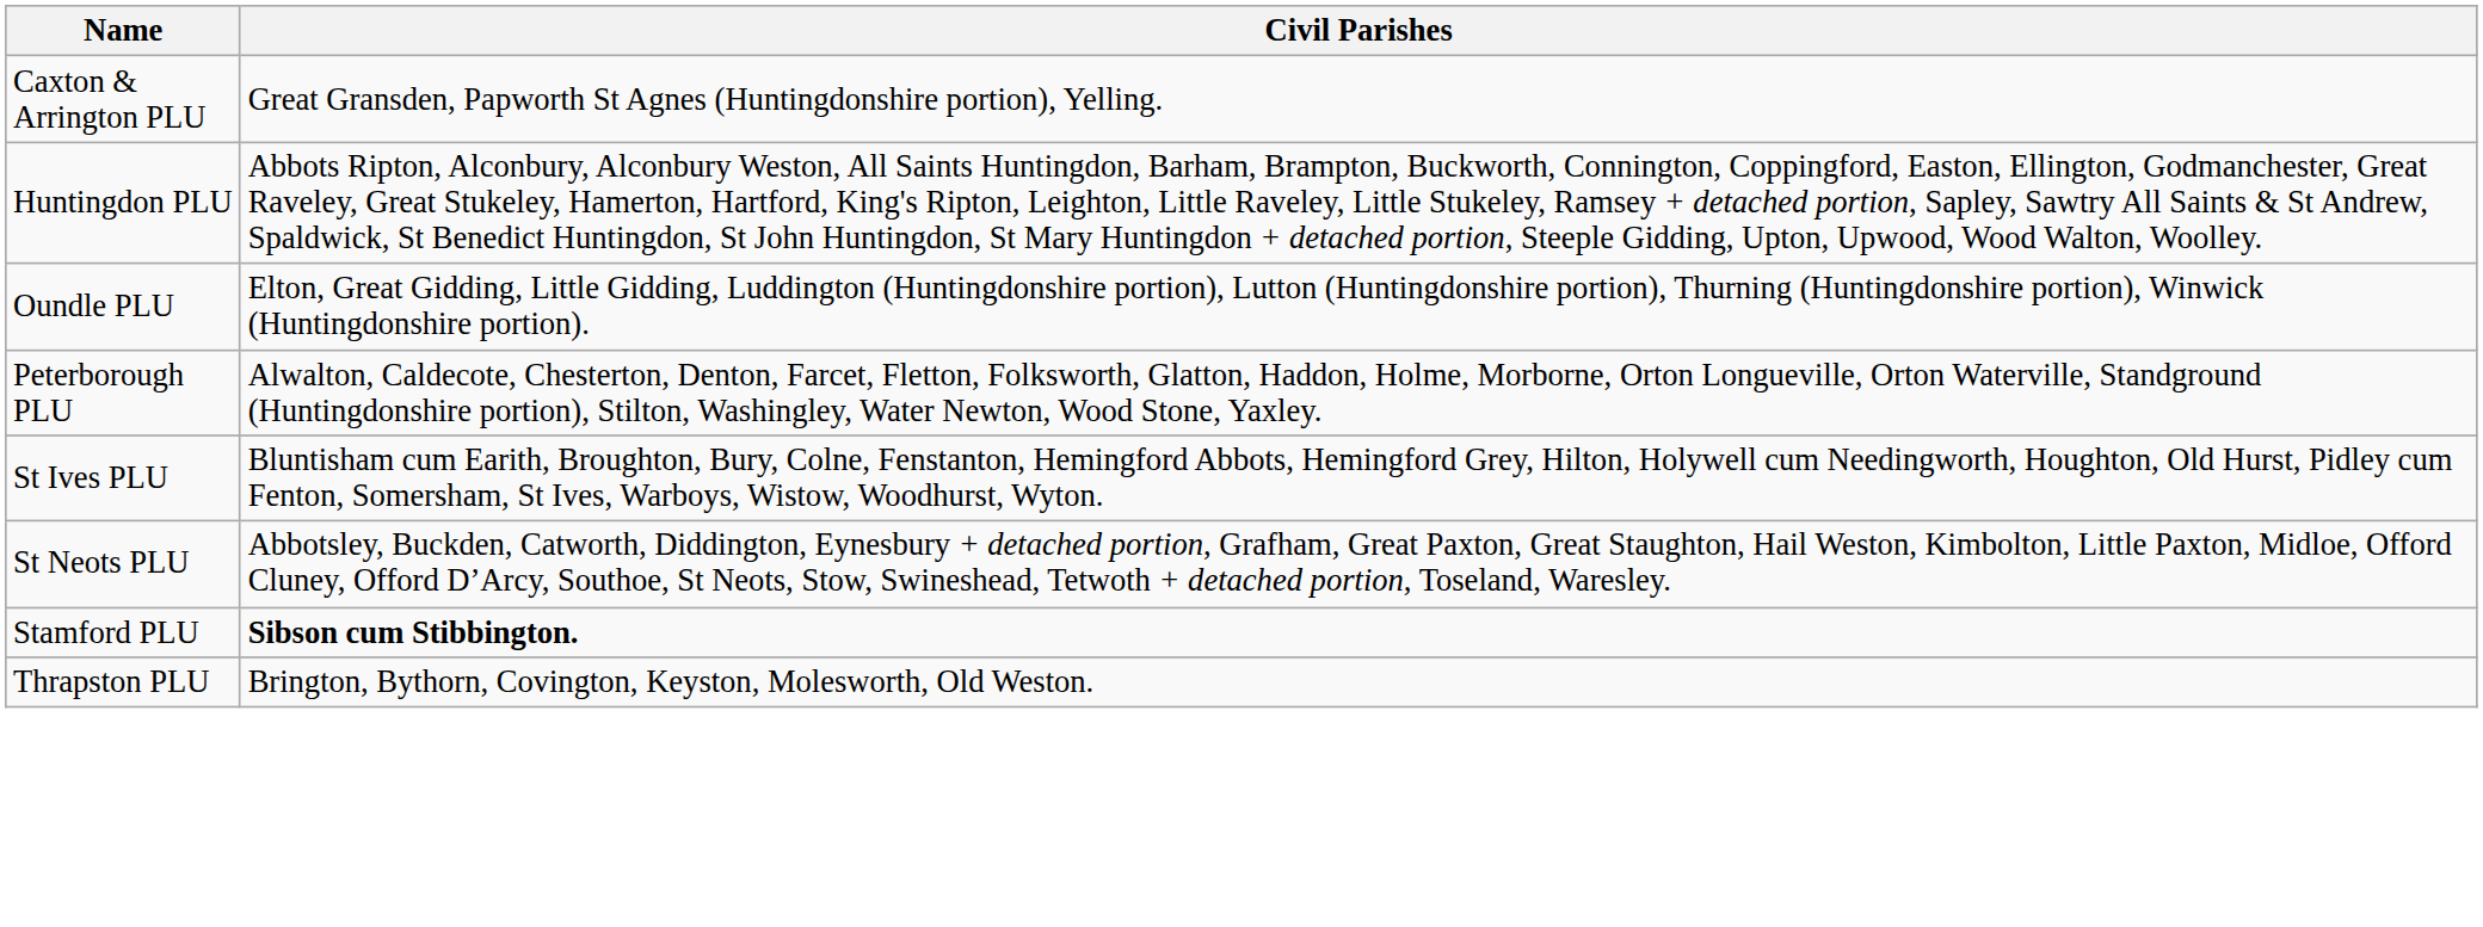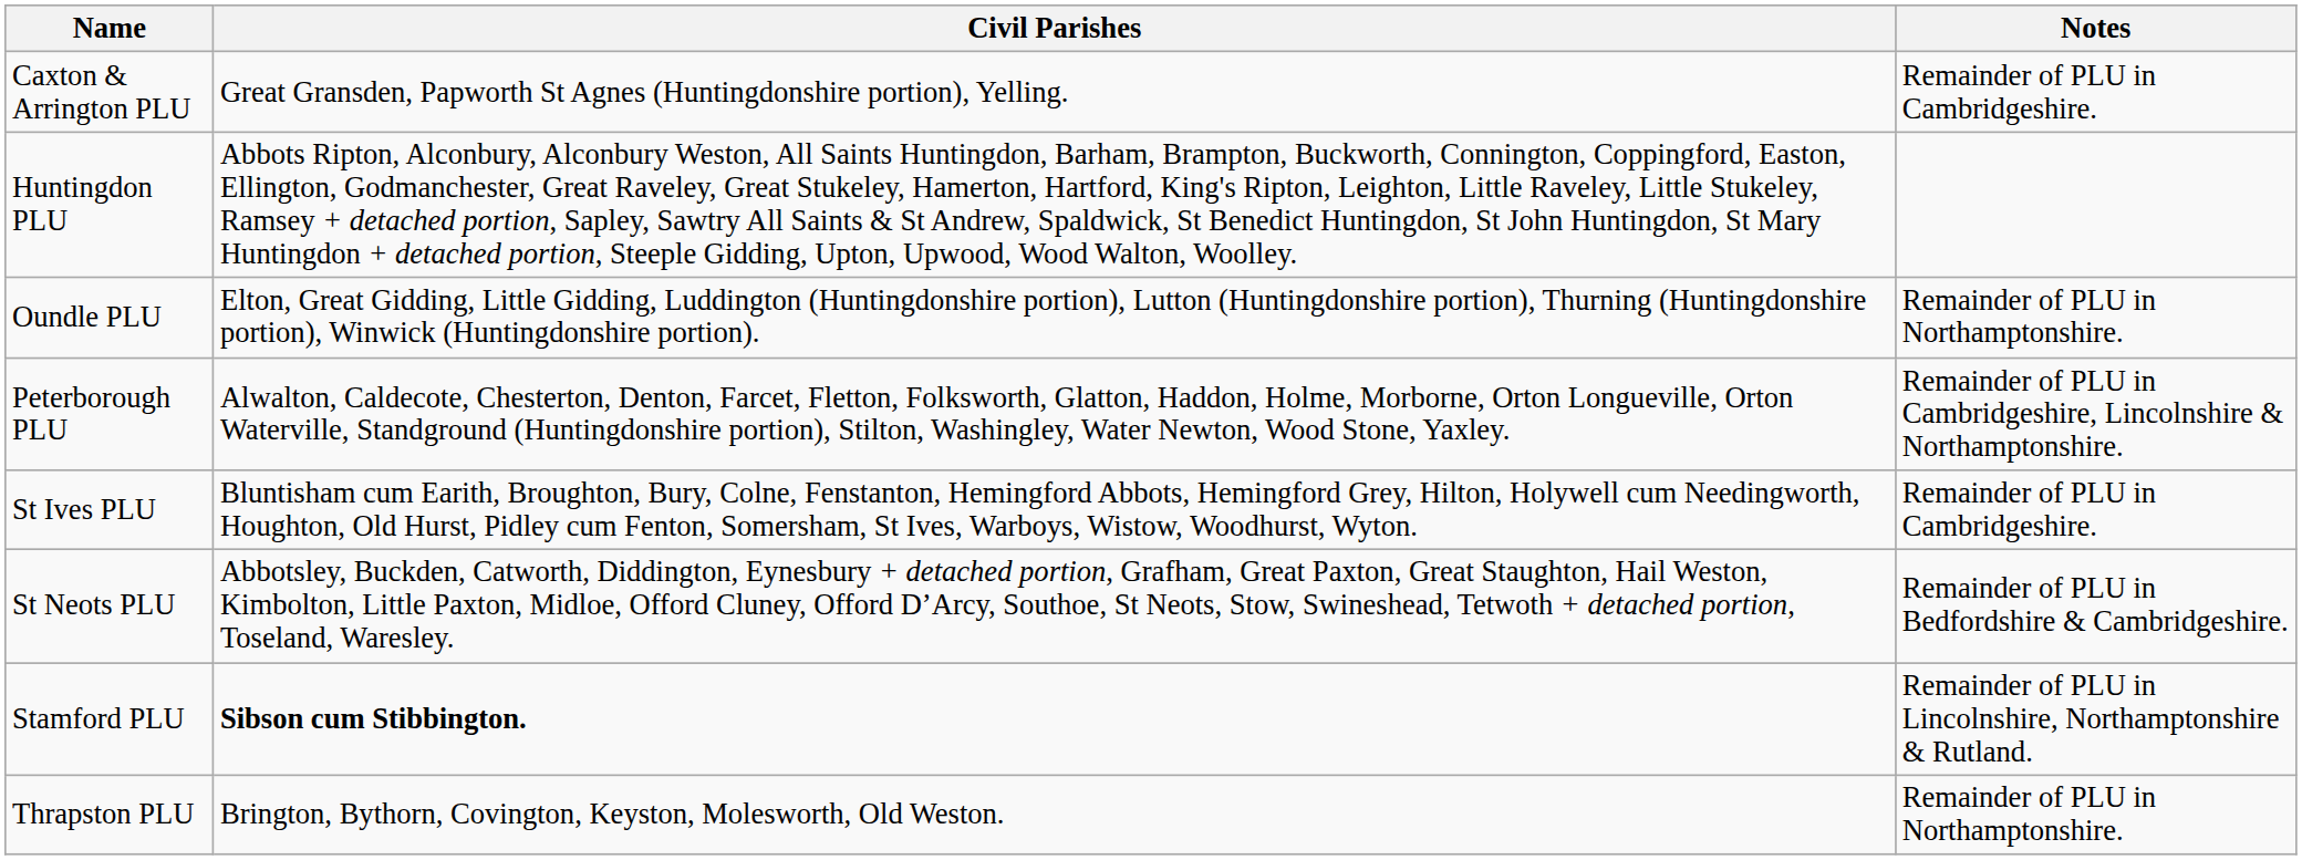 <table class="wikitable">
 <tr>
 <th>Name</th>
 <th>Civil Parishes</th>
+<th>Notes</th>
 </tr>
 <tr>
 <td>Caxton & Arrington PLU</td>
 <td>Great Gransden, Papworth St Agnes (Huntingdonshire portion), Yelling.</td>
+<td>Remainder of PLU in Cambridgeshire.</td>
 </tr>
 <tr>
 <td>Huntingdon PLU</td>
 <td>Abbots Ripton, Alconbury, Alconbury Weston, All Saints Huntingdon, Barham, Brampton, Buckworth, Connington, Coppingford, Easton, Ellington, Godmanchester, Great Raveley, Great Stukeley, Hamerton, Hartford, King's Ripton, Leighton, Little Raveley, Little Stukeley, Ramsey <em>+ detached portion</em>, Sapley, Sawtry All Saints & St Andrew, Spaldwick, St Benedict Huntingdon, St John Huntingdon, St Mary Huntingdon <em>+ detached portion</em>, Steeple Gidding, Upton, Upwood, Wood Walton, Woolley.</td>
+<td></td>
 </tr>
 <tr>
 <td>Oundle PLU</td>
 <td>Elton, Great Gidding, Little Gidding, Luddington (Huntingdonshire portion), Lutton (Huntingdonshire portion), Thurning (Huntingdonshire portion), Winwick (Huntingdonshire portion).</td>
+<td>Remainder of PLU in Northamptonshire.</td>
 </tr>
 <tr>
 <td>Peterborough PLU</td>
 <td>Alwalton, Caldecote, Chesterton, Denton, Farcet, Fletton, Folksworth, Glatton, Haddon, Holme, Morborne, Orton Longueville, Orton Waterville, Standground (Huntingdonshire portion), Stilton, Washingley, Water Newton, Wood Stone, Yaxley.</td>
+<td>Remainder of PLU in Cambridgeshire, Lincolnshire & Northamptonshire.</td>
 </tr>
 <tr>
 <td>St Ives PLU</td>
 <td>Bluntisham cum Earith, Broughton, Bury, Colne, Fenstanton, Hemingford Abbots, Hemingford Grey, Hilton, Holywell cum Needingworth, Houghton, Old Hurst, Pidley cum Fenton, Somersham, St Ives, Warboys, Wistow, Woodhurst, Wyton.</td>
+<td>Remainder of PLU in Cambridgeshire.</td>
 </tr>
 <tr>
 <td>St Neots PLU</td>
 <td>Abbotsley, Buckden, Catworth, Diddington, Eynesbury <em>+ detached portion</em>, Grafham, Great Paxton, Great Staughton, Hail Weston, Kimbolton, Little Paxton, Midloe, Offord Cluney, Offord D’Arcy, Southoe, St Neots, Stow, Swineshead, Tetwoth <em>+ detached portion</em>, Toseland, Waresley.</td>
+<td>Remainder of PLU in Bedfordshire & Cambridgeshire.</td>
 </tr>
 <tr>
 <td>Stamford PLU</td>
 <td><strong>Sibson cum Stibbington.</strong></td>
+<td>Remainder of PLU in Lincolnshire, Northamptonshire & Rutland.</td>
 </tr>
 <tr>
 <td>Thrapston PLU</td>
 <td>Brington, Bythorn, Covington, Keyston, Molesworth, Old Weston.</td>
+<td>Remainder of PLU in Northamptonshire.</td>
 </tr>
 </table>
